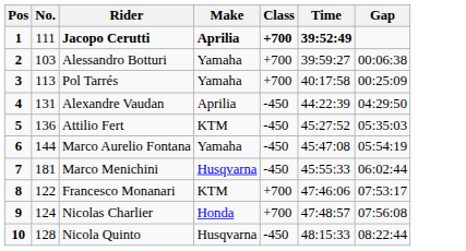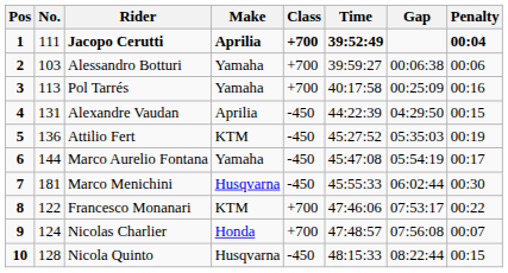 <table class="wikitable">
 <tr>
 <th>Pos</th>
 <th>No.</th>
 <th>Rider</th>
 <th>Make</th>
 <th>Class</th>
 <th>Time</th>
 <th>Gap</th>
+<th>Penalty</th>
 </tr>
 <tr>
 <td align=center><strong>1</strong></td>
 <td align=center>111</td>
 <td><strong> Jacopo Cerutti</strong></td>
 <td><strong>Aprilia</strong></td>
 <td><strong>+700</strong></td>
 <td><strong>39:52:49</strong></td>
 <td></td>
+<td><strong>00:04</strong></td>
 </tr>
 <tr>
 <td align=center><strong>2</strong></td>
 <td align=center>103</td>
 <td> Alessandro Botturi</td>
 <td>Yamaha</td>
 <td>+700</td>
 <td>39:59:27</td>
 <td>00:06:38</td>
+<td>00:06</td>
 </tr>
 <tr>
 <td align=center><strong>3</strong></td>
 <td align=center>113</td>
 <td> Pol Tarrés</td>
 <td>Yamaha</td>
 <td>+700</td>
 <td>40:17:58</td>
 <td>00:25:09</td>
+<td>00:16</td>
 </tr>
 <tr>
 <td align=center><strong>4</strong></td>
 <td align=center>131</td>
 <td> Alexandre Vaudan</td>
 <td>Aprilia</td>
 <td>-450</td>
 <td>44:22:39</td>
 <td>04:29:50</td>
+<td>00:15</td>
 </tr>
 <tr>
 <td align=center><strong>5</strong></td>
 <td align=center>136</td>
 <td> Attilio Fert</td>
 <td>KTM</td>
 <td>-450</td>
 <td>45:27:52</td>
 <td>05:35:03</td>
+<td>00:19</td>
 </tr>
 <tr>
 <td align=center><strong>6</strong></td>
 <td align=center>144</td>
 <td> Marco Aurelio Fontana</td>
 <td>Yamaha</td>
 <td>-450</td>
 <td>45:47:08</td>
 <td>05:54:19</td>
+<td>00:17</td>
 </tr>
 <tr>
 <td align=center><strong>7</strong></td>
 <td align=center>181</td>
 <td> Marco Menichini</td>
 <td><a href='#'>Husqvarna</a></td>
 <td>-450</td>
 <td>45:55:33</td>
 <td>06:02:44</td>
+<td>00:30</td>
 </tr>
 <tr>
 <td align=center><strong>8</strong></td>
 <td align=center>122</td>
 <td> Francesco Monanari</td>
 <td>KTM</td>
 <td>+700</td>
 <td>47:46:06</td>
 <td>07:53:17</td>
+<td>00:22</td>
 </tr>
 <tr>
 <td align=center><strong>9</strong></td>
 <td align=center>124</td>
 <td> Nicolas Charlier</td>
 <td><a href='#'>Honda</a></td>
 <td>+700</td>
 <td>47:48:57</td>
 <td>07:56:08</td>
+<td>00:07</td>
 </tr>
 <tr>
 <td align=center><strong>10</strong></td>
 <td align=center>128</td>
 <td> Nicola Quinto</td>
 <td>Husqvarna</td>
 <td>-450</td>
 <td>48:15:33</td>
 <td>08:22:44</td>
+<td>00:15</td>
 </tr>
 </table>
